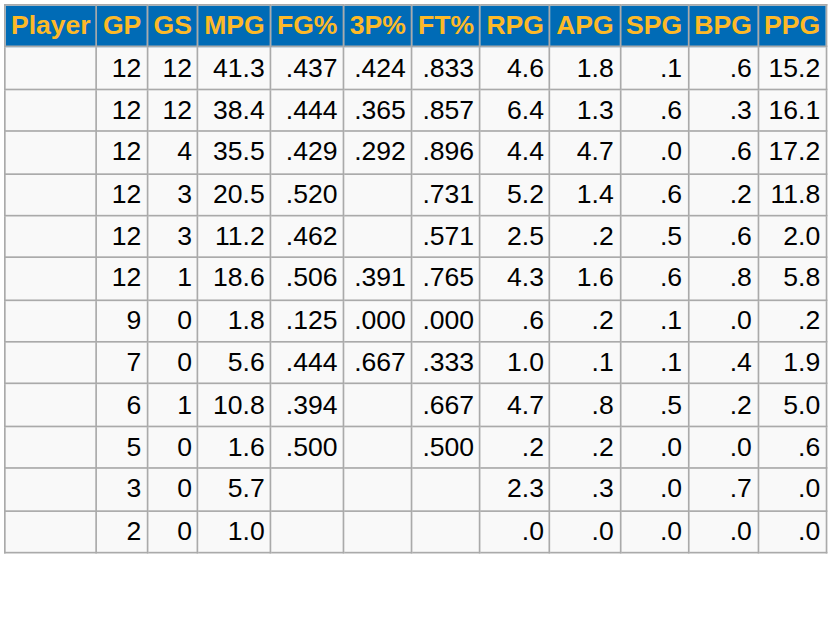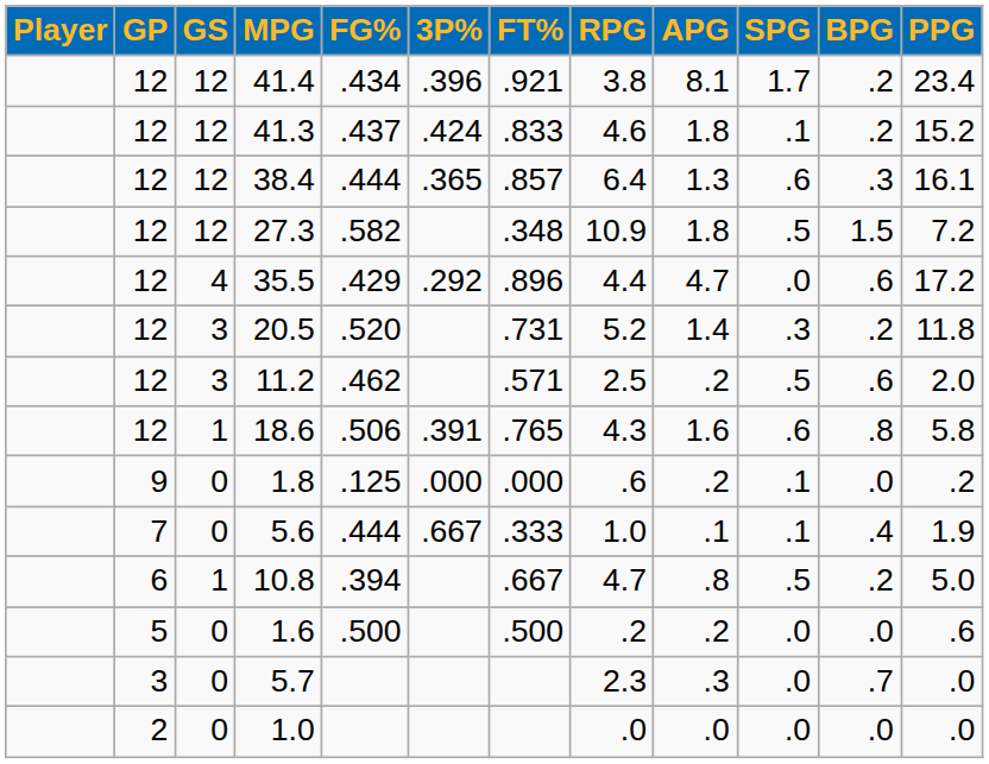 <table class="wikitable sortable" style="text-align:right;">
 <tr>
 <th style="background:#006bb6; color:#fdb927">Player</th>
 <th style="background:#006bb6; color:#fdb927">GP</th>
 <th style="background:#006bb6; color:#fdb927">GS</th>
 <th style="background:#006bb6; color:#fdb927">MPG</th>
 <th style="background:#006bb6; color:#fdb927">FG%</th>
 <th style="background:#006bb6; color:#fdb927">3P%</th>
 <th style="background:#006bb6; color:#fdb927">FT%</th>
 <th style="background:#006bb6; color:#fdb927">RPG</th>
 <th style="background:#006bb6; color:#fdb927">APG</th>
 <th style="background:#006bb6; color:#fdb927">SPG</th>
 <th style="background:#006bb6; color:#fdb927">BPG</th>
 <th style="background:#006bb6; color:#fdb927">PPG</th>
 </tr>
 <tr>
 <td style="text-align:left;"></td>
 <td>12</td>
 <td>12</td>
+<td>41.4</td>
+<td>.434</td>
+<td>.396</td>
+<td>.921</td>
+<td>3.8</td>
+<td>8.1</td>
+<td>1.7</td>
+<td>.2</td>
+<td>23.4</td>
+</tr>
+<tr>
+<td style="text-align:left;"></td>
+<td>12</td>
+<td>12</td>
 <td>41.3</td>
 <td>.437</td>
 <td>.424</td>
 <td>.833</td>
 <td>4.6</td>
 <td>1.8</td>
 <td>.1</td>
-<td>.6</td>
+<td>.2</td>
 <td>15.2</td>
 </tr>
 <tr>
 <td style="text-align:left;"></td>
 <td>12</td>
 <td>12</td>
 <td>38.4</td>
 <td>.444</td>
 <td>.365</td>
 <td>.857</td>
 <td>6.4</td>
 <td>1.3</td>
 <td>.6</td>
 <td>.3</td>
 <td>16.1</td>
+</tr>
+<tr>
+<td style="text-align:left;"></td>
+<td>12</td>
+<td>12</td>
+<td>27.3</td>
+<td>.582</td>
+<td></td>
+<td>.348</td>
+<td>10.9</td>
+<td>1.8</td>
+<td>.5</td>
+<td>1.5</td>
+<td>7.2</td>
 </tr>
 <tr>
 <td style="text-align:left;"></td>
 <td>12</td>
 <td>4</td>
 <td>35.5</td>
 <td>.429</td>
 <td>.292</td>
 <td>.896</td>
 <td>4.4</td>
 <td>4.7</td>
 <td>.0</td>
 <td>.6</td>
 <td>17.2</td>
 </tr>
 <tr>
 <td style="text-align:left;"></td>
 <td>12</td>
 <td>3</td>
 <td>20.5</td>
 <td>.520</td>
 <td></td>
 <td>.731</td>
 <td>5.2</td>
 <td>1.4</td>
-<td>.6</td>
+<td>.3</td>
 <td>.2</td>
 <td>11.8</td>
 </tr>
 <tr>
 <td style="text-align:left;"></td>
 <td>12</td>
 <td>3</td>
 <td>11.2</td>
 <td>.462</td>
 <td></td>
 <td>.571</td>
 <td>2.5</td>
 <td>.2</td>
 <td>.5</td>
 <td>.6</td>
 <td>2.0</td>
 </tr>
 <tr>
 <td style="text-align:left;"></td>
 <td>12</td>
 <td>1</td>
 <td>18.6</td>
 <td>.506</td>
 <td>.391</td>
 <td>.765</td>
 <td>4.3</td>
 <td>1.6</td>
 <td>.6</td>
 <td>.8</td>
 <td>5.8</td>
 </tr>
 <tr>
 <td style="text-align:left;"></td>
 <td>9</td>
 <td>0</td>
 <td>1.8</td>
 <td>.125</td>
 <td>.000</td>
 <td>.000</td>
 <td>.6</td>
 <td>.2</td>
 <td>.1</td>
 <td>.0</td>
 <td>.2</td>
 </tr>
 <tr>
 <td style="text-align:left;"></td>
 <td>7</td>
 <td>0</td>
 <td>5.6</td>
 <td>.444</td>
 <td>.667</td>
 <td>.333</td>
 <td>1.0</td>
 <td>.1</td>
 <td>.1</td>
 <td>.4</td>
 <td>1.9</td>
 </tr>
 <tr>
 <td style="text-align:left;"></td>
 <td>6</td>
 <td>1</td>
 <td>10.8</td>
 <td>.394</td>
 <td></td>
 <td>.667</td>
 <td>4.7</td>
 <td>.8</td>
 <td>.5</td>
 <td>.2</td>
 <td>5.0</td>
 </tr>
 <tr>
 <td style="text-align:left;"></td>
 <td>5</td>
 <td>0</td>
 <td>1.6</td>
 <td>.500</td>
 <td></td>
 <td>.500</td>
 <td>.2</td>
 <td>.2</td>
 <td>.0</td>
 <td>.0</td>
 <td>.6</td>
 </tr>
 <tr>
 <td style="text-align:left;"></td>
 <td>3</td>
 <td>0</td>
 <td>5.7</td>
 <td></td>
 <td></td>
 <td></td>
 <td>2.3</td>
 <td>.3</td>
 <td>.0</td>
 <td>.7</td>
 <td>.0</td>
 </tr>
 <tr>
 <td style="text-align:left;"></td>
 <td>2</td>
 <td>0</td>
 <td>1.0</td>
 <td></td>
 <td></td>
 <td></td>
 <td>.0</td>
 <td>.0</td>
 <td>.0</td>
 <td>.0</td>
 <td>.0</td>
 </tr>
 </table>
